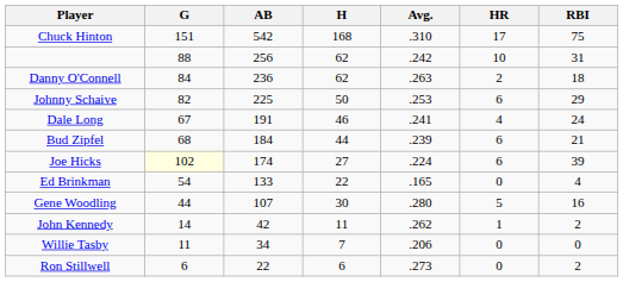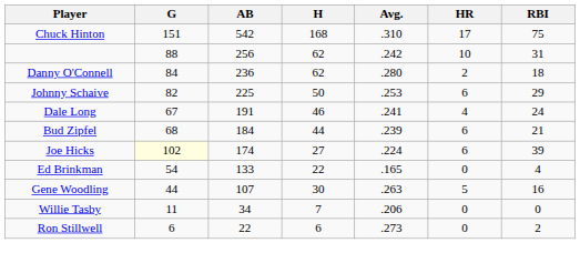 <table class="wikitable sortable">
 <tr>
 <th bgcolor="#DDDDFF" width="16%">Player</th>
 <th bgcolor="#DDDDFF" width="9%">G</th>
 <th bgcolor="#DDDDFF" width="9%">AB</th>
 <th bgcolor="#DDDDFF" width="9%">H</th>
 <th bgcolor="#DDDDFF" width="9%">Avg.</th>
 <th bgcolor="#DDDDFF" width="9%">HR</th>
 <th bgcolor="#DDDDFF" width="9%">RBI</th>
 </tr>
 <tr align="center">
 <td><a href='#'>Chuck Hinton</a></td>
 <td>151</td>
 <td>542</td>
 <td>168</td>
 <td>.310</td>
 <td>17</td>
 <td>75</td>
 </tr>
 <tr align=center>
 <td></td>
 <td>88</td>
 <td>256</td>
 <td>62</td>
 <td>.242</td>
 <td>10</td>
 <td>31</td>
 </tr>
 <tr align="center">
 <td><a href='#'>Danny O'Connell</a></td>
 <td>84</td>
 <td>236</td>
 <td>62</td>
-<td>.263</td>
+<td>.280</td>
 <td>2</td>
 <td>18</td>
 </tr>
 <tr align=center>
 <td><a href='#'>Johnny Schaive</a></td>
 <td>82</td>
 <td>225</td>
 <td>50</td>
 <td>.253</td>
 <td>6</td>
 <td>29</td>
 </tr>
 <tr align=center>
 <td><a href='#'>Dale Long</a></td>
 <td>67</td>
 <td>191</td>
 <td>46</td>
 <td>.241</td>
 <td>4</td>
 <td>24</td>
 </tr>
 <tr align=center>
 <td><a href='#'>Bud Zipfel</a></td>
 <td>68</td>
 <td>184</td>
 <td>44</td>
 <td>.239</td>
 <td>6</td>
 <td>21</td>
 </tr>
 <tr align=center>
 <td><a href='#'>Joe Hicks</a></td>
 <td style="background: lightyellow;">102</td>
 <td>174</td>
 <td>27</td>
 <td>.224</td>
 <td>6</td>
 <td>39</td>
 </tr>
 <tr align=center>
 <td><a href='#'>Ed Brinkman</a></td>
 <td>54</td>
 <td>133</td>
 <td>22</td>
 <td>.165</td>
 <td>0</td>
 <td>4</td>
 </tr>
 <tr align=center>
 <td><a href='#'>Gene Woodling</a></td>
 <td>44</td>
 <td>107</td>
 <td>30</td>
-<td>.280</td>
+<td>.263</td>
 <td>5</td>
 <td>16</td>
-</tr>
-<tr align=center>
-<td><a href='#'>John Kennedy</a></td>
-<td>14</td>
-<td>42</td>
-<td>11</td>
-<td>.262</td>
-<td>1</td>
-<td>2</td>
 </tr>
 <tr align=center>
 <td><a href='#'>Willie Tasby</a></td>
 <td>11</td>
 <td>34</td>
 <td>7</td>
 <td>.206</td>
 <td>0</td>
 <td>0</td>
 </tr>
 <tr align=center>
 <td><a href='#'>Ron Stillwell</a></td>
 <td>6</td>
 <td>22</td>
 <td>6</td>
 <td>.273</td>
 <td>0</td>
 <td>2</td>
 </tr>
 </table>
